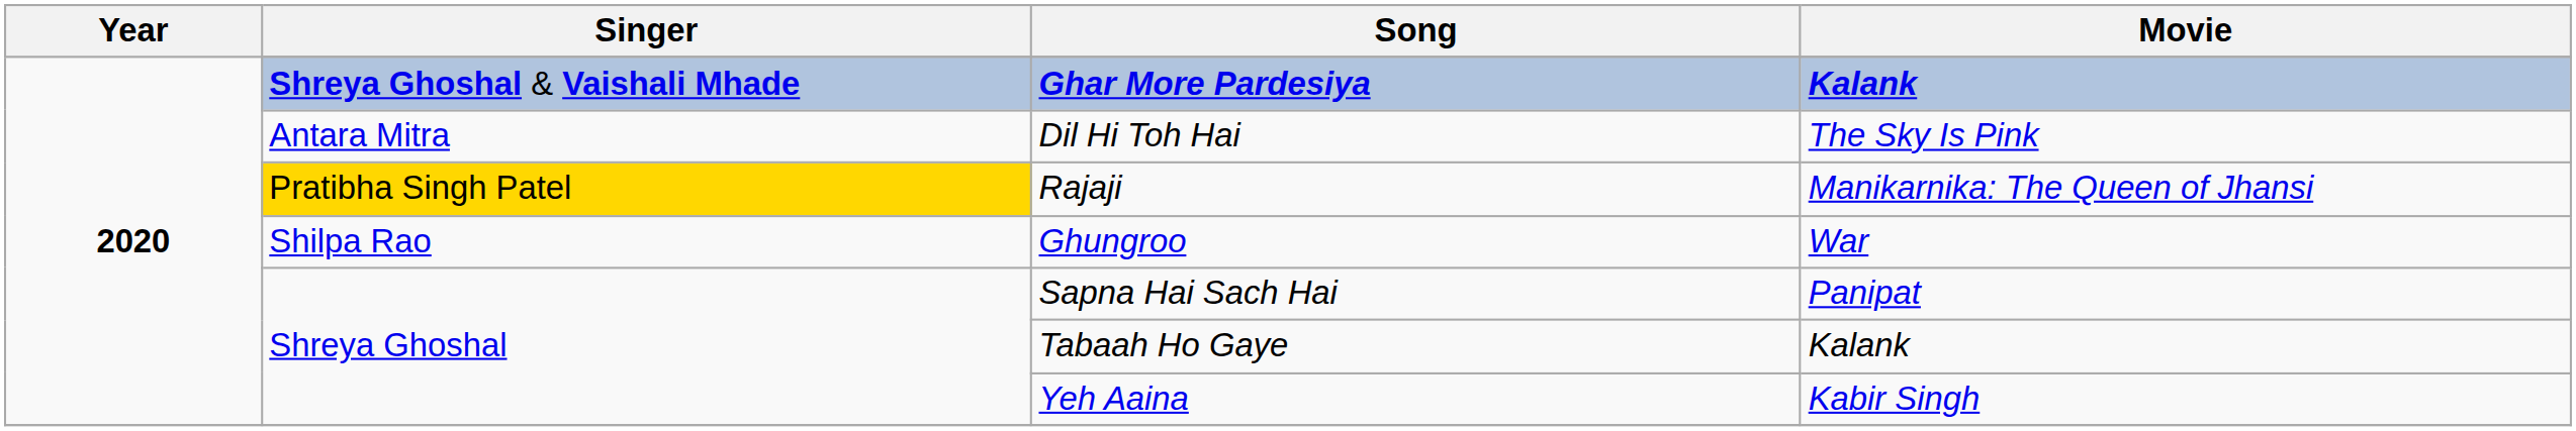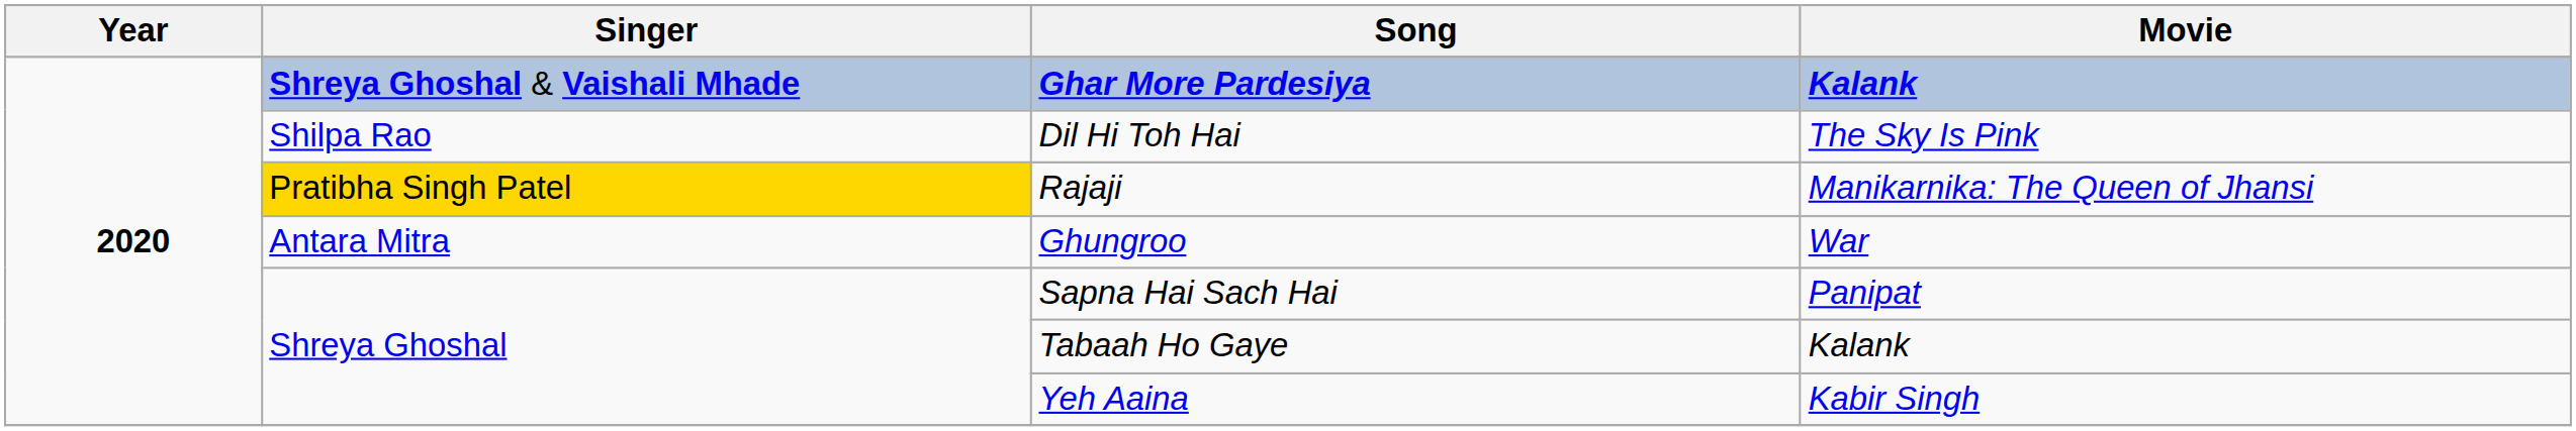 <table class="wikitable" style="width:98%;">
 <tr style="background:#bebebe;">
 <th style="width:10%;">Year</th>
 <th style="width:30%;">Singer</th>
 <th style="width:30%;">Song</th>
 <th style="width:30%;">Movie</th>
 </tr>
 <tr>
 <td rowspan=8 style="text-align:center"><strong>2020</strong></td>
 </tr>
 <tr style="background:#B0C4DE;">
 <td><strong><a href='#'>Shreya Ghoshal</a></strong> & <strong><a href='#'>Vaishali Mhade</a></strong></td>
 <td><strong><em><a href='#'>Ghar More Pardesiya</a></em></strong></td>
 <td><strong><em><a href='#'>Kalank</a></em></strong></td>
 </tr>
 <tr>
-<td><a href='#'>Antara Mitra</a></td>
+<td><a href='#'>Shilpa Rao</a></td>
 <td><em>Dil Hi Toh Hai</em></td>
 <td><em><a href='#'>The Sky Is Pink</a></em></td>
 </tr>
 <tr>
 <td style="background: gold;">Pratibha Singh Patel</td>
 <td><em>Rajaji</em></td>
 <td><em><a href='#'>Manikarnika: The Queen of Jhansi</a></em></td>
 </tr>
 <tr>
-<td><a href='#'>Shilpa Rao</a></td>
+<td><a href='#'>Antara Mitra</a></td>
 <td><em><a href='#'>Ghungroo</a></em></td>
 <td><em><a href='#'>War</a></em></td>
 </tr>
 <tr>
 <td rowspan="3"><a href='#'>Shreya Ghoshal</a></td>
 <td><em>Sapna Hai Sach Hai</em></td>
 <td><em><a href='#'>Panipat</a></em></td>
 </tr>
 <tr>
 <td><em>Tabaah Ho Gaye</em></td>
 <td><em>Kalank</em></td>
 </tr>
 <tr>
 <td><em><a href='#'>Yeh Aaina</a></em></td>
 <td><em><a href='#'>Kabir Singh</a></em></td>
 </tr>
 <tr>
 </tr>
 </table>
